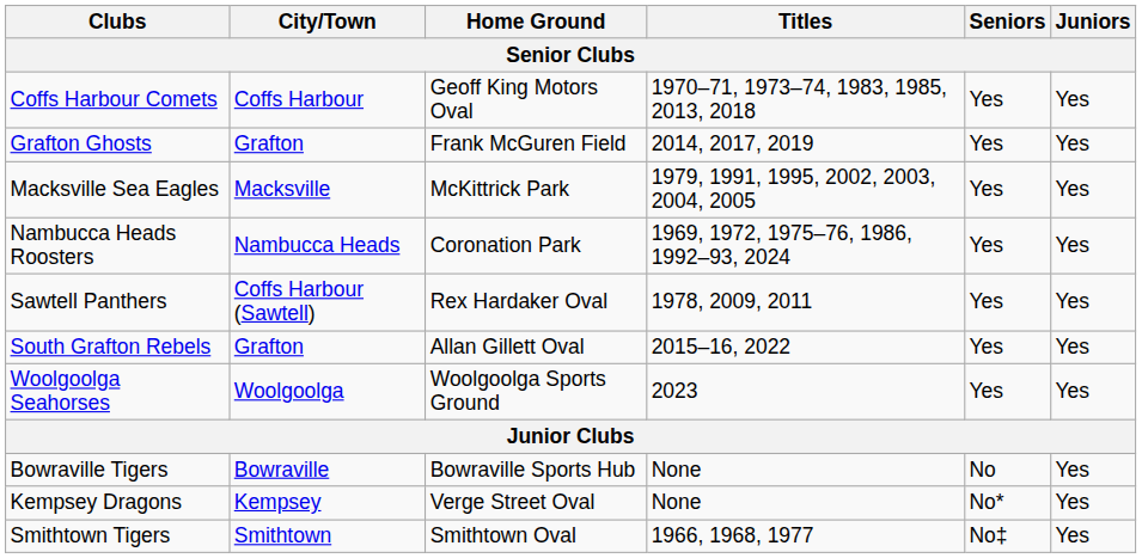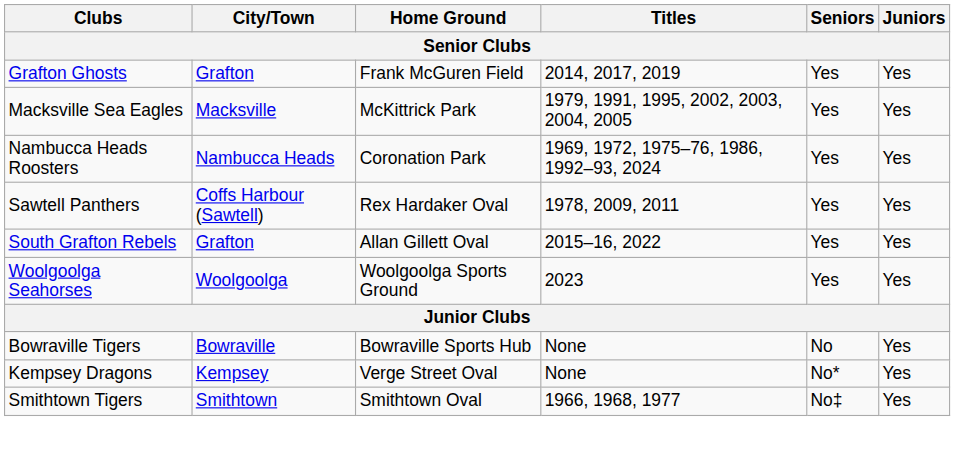 <table class="wikitable sortable">
 <tr>
 <th>Clubs</th>
 <th>City/Town</th>
 <th>Home Ground</th>
 <th>Titles</th>
 <th>Seniors</th>
 <th>Juniors</th>
 </tr>
 <tr>
 <th colspan="6">Senior Clubs</th>
-</tr>
-<tr>
-<td> <a href='#'>Coffs Harbour Comets</a></td>
-<td><a href='#'>Coffs Harbour</a></td>
-<td>Geoff King Motors Oval</td>
-<td>1970–71, 1973–74, 1983, 1985, 2013, 2018</td>
-<td>Yes</td>
-<td>Yes</td>
 </tr>
 <tr>
 <td> <a href='#'>Grafton Ghosts</a></td>
 <td><a href='#'>Grafton</a></td>
 <td>Frank McGuren Field</td>
 <td>2014, 2017, 2019</td>
 <td>Yes</td>
 <td>Yes</td>
 </tr>
 <tr>
 <td> Macksville Sea Eagles</td>
 <td><a href='#'>Macksville</a></td>
 <td>McKittrick Park</td>
 <td>1979, 1991, 1995, 2002, 2003, 2004, 2005</td>
 <td>Yes</td>
 <td>Yes</td>
 </tr>
 <tr>
 <td> Nambucca Heads Roosters</td>
 <td><a href='#'>Nambucca Heads</a></td>
 <td>Coronation Park</td>
 <td>1969, 1972, 1975–76, 1986, 1992–93, 2024</td>
 <td>Yes</td>
 <td>Yes</td>
 </tr>
 <tr>
 <td> Sawtell Panthers</td>
 <td><a href='#'>Coffs Harbour</a> (<a href='#'>Sawtell</a>)</td>
 <td>Rex Hardaker Oval</td>
 <td>1978, 2009, 2011</td>
 <td>Yes</td>
 <td>Yes</td>
 </tr>
 <tr>
 <td> <a href='#'>South Grafton Rebels</a></td>
 <td><a href='#'>Grafton</a></td>
 <td>Allan Gillett Oval</td>
 <td>2015–16, 2022</td>
 <td>Yes</td>
 <td>Yes</td>
 </tr>
 <tr>
 <td> <a href='#'>Woolgoolga Seahorses</a></td>
 <td><a href='#'>Woolgoolga</a></td>
 <td>Woolgoolga Sports Ground</td>
 <td>2023</td>
 <td>Yes</td>
 <td>Yes</td>
 </tr>
 <tr>
 <th colspan="6">Junior Clubs</th>
 </tr>
 <tr>
 <td> Bowraville Tigers</td>
 <td><a href='#'>Bowraville</a></td>
 <td>Bowraville Sports Hub</td>
 <td>None</td>
 <td>No</td>
 <td>Yes</td>
 </tr>
 <tr>
 <td> Kempsey Dragons</td>
 <td><a href='#'>Kempsey</a></td>
 <td>Verge Street Oval</td>
 <td>None</td>
 <td>No*</td>
 <td>Yes</td>
 </tr>
 <tr>
 <td> Smithtown Tigers</td>
 <td><a href='#'>Smithtown</a></td>
 <td>Smithtown Oval</td>
 <td>1966, 1968, 1977</td>
 <td>No‡</td>
 <td>Yes</td>
 </tr>
 </table>
